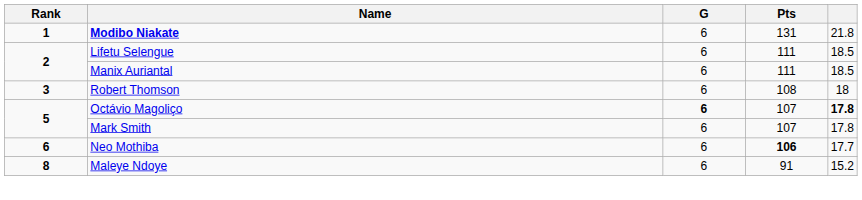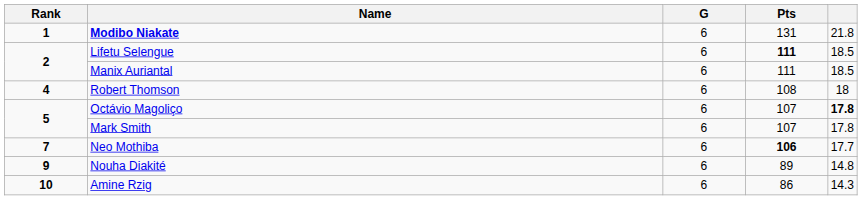 <table class="wikitable" style="width:90%;">
 <tr>
 <th style="width:10%;">Rank</th>
 <th style="width:70%;">Name</th>
 <th style="width:10%;">G</th>
 <th style="width:10%;">Pts</th>
 <th style="width:10%;"></th>
 </tr>
 <tr align=center>
 <td><strong>1</strong></td>
 <td align=left> <strong><a href='#'>Modibo Niakate</a></strong></td>
 <td>6</td>
 <td>131</td>
 <td>21.8</td>
 </tr>
 <tr align=center>
 <td rowspan=2><strong>2</strong></td>
 <td align=left> <a href='#'>Lifetu Selengue</a></td>
 <td>6</td>
-<td>111</td>
+<td><strong>111</strong></td>
 <td>18.5</td>
 </tr>
 <tr align=center>
 <td align=left> <a href='#'>Manix Auriantal</a></td>
 <td>6</td>
 <td>111</td>
 <td>18.5</td>
 </tr>
 <tr align=center>
-<td><strong>3</strong></td>
+<td><strong>4</strong></td>
 <td align=left> <a href='#'>Robert Thomson</a></td>
 <td>6</td>
 <td>108</td>
 <td>18</td>
 </tr>
 <tr align=center>
 <td rowspan=2><strong>5</strong></td>
 <td align=left> <a href='#'>Octávio Magoliço</a></td>
-<td><strong>6</strong></td>
+<td>6</td>
 <td>107</td>
 <td><strong>17.8</strong></td>
 </tr>
 <tr align=center>
 <td align=left> <a href='#'>Mark Smith</a></td>
 <td>6</td>
 <td>107</td>
 <td>17.8</td>
 </tr>
 <tr align=center>
-<td><strong>6</strong></td>
+<td><strong>7</strong></td>
 <td align=left> <a href='#'>Neo Mothiba</a></td>
 <td>6</td>
 <td><strong>106</strong></td>
 <td>17.7</td>
 </tr>
 <tr align=center>
-<td><strong>8</strong></td>
-<td align=left> <a href='#'>Maleye Ndoye</a></td>
+<td><strong>9</strong></td>
+<td align=left> <a href='#'>Nouha Diakité</a></td>
 <td>6</td>
-<td>91</td>
-<td>15.2</td>
+<td>89</td>
+<td>14.8</td>
+</tr>
+<tr align=center>
+<td><strong>10</strong></td>
+<td align=left> <a href='#'>Amine Rzig</a></td>
+<td>6</td>
+<td>86</td>
+<td>14.3</td>
 </tr>
 </table>
